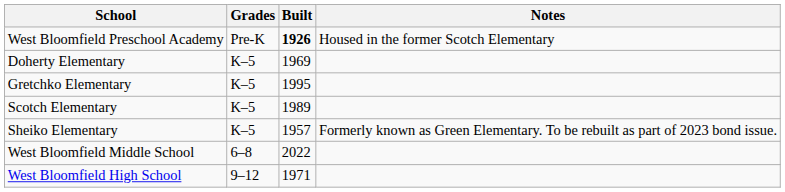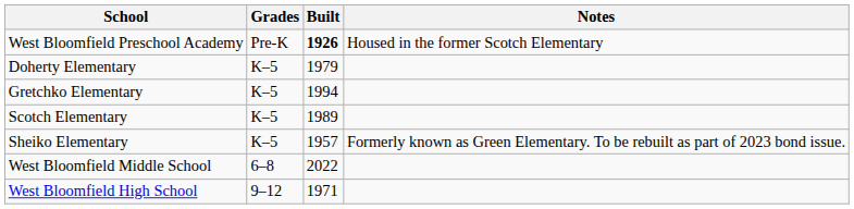 <table class="wikitable">
 <tr>
 <th>School</th>
 <th>Grades</th>
 <th>Built</th>
 <th>Notes</th>
 </tr>
 <tr>
 <td>West Bloomfield Preschool Academy</td>
 <td>Pre-K</td>
 <td><strong>1926</strong></td>
 <td>Housed in the former Scotch Elementary</td>
 </tr>
 <tr>
 <td>Doherty Elementary</td>
 <td>K–5</td>
-<td>1969</td>
+<td>1979</td>
 <td></td>
 </tr>
 <tr>
 <td>Gretchko Elementary</td>
 <td>K–5</td>
-<td>1995</td>
+<td>1994</td>
 <td></td>
 </tr>
 <tr>
 <td>Scotch Elementary</td>
 <td>K–5</td>
 <td>1989</td>
 <td></td>
 </tr>
 <tr>
 <td>Sheiko Elementary</td>
 <td>K–5</td>
 <td>1957</td>
 <td>Formerly known as Green Elementary. To be rebuilt as part of 2023 bond issue.</td>
 </tr>
 <tr>
 <td>West Bloomfield Middle School</td>
 <td>6–8</td>
 <td>2022</td>
 <td></td>
 </tr>
 <tr>
 <td><a href='#'>West Bloomfield High School</a></td>
 <td>9–12</td>
 <td>1971</td>
 <td></td>
 </tr>
 </table>
